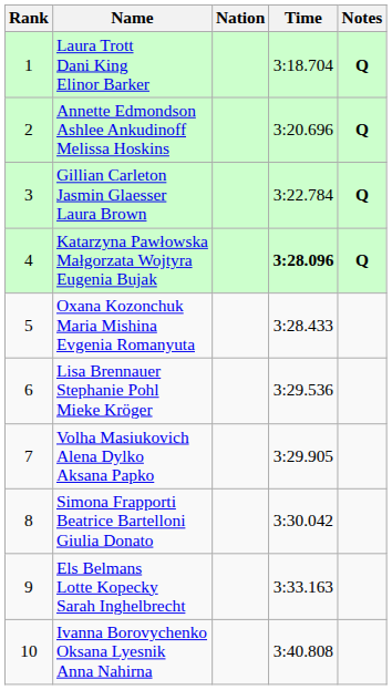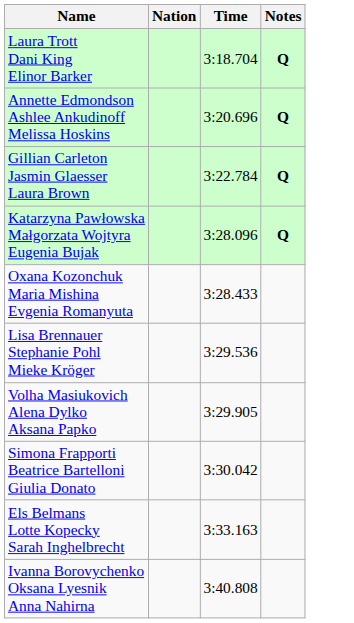 <table class="wikitable sortable" style="text-align:center">
 <tr>
-<th>Rank</th>
 <th>Name</th>
 <th>Nation</th>
 <th>Time</th>
 <th>Notes</th>
 </tr>
 <tr bgcolor=ccffcc>
-<td>1</td>
 <td align=left><a href='#'>Laura Trott</a><br><a href='#'>Dani King</a><br><a href='#'>Elinor Barker</a></td>
 <td align=left></td>
 <td>3:18.704</td>
 <td><strong>Q</strong></td>
 </tr>
 <tr bgcolor=ccffcc>
-<td>2</td>
 <td align=left><a href='#'>Annette Edmondson</a><br><a href='#'>Ashlee Ankudinoff</a><br><a href='#'>Melissa Hoskins</a></td>
 <td align=left></td>
 <td>3:20.696</td>
 <td><strong>Q</strong></td>
 </tr>
 <tr bgcolor=ccffcc>
-<td>3</td>
 <td align=left><a href='#'>Gillian Carleton</a><br><a href='#'>Jasmin Glaesser</a><br><a href='#'>Laura Brown</a></td>
 <td align=left></td>
 <td>3:22.784</td>
 <td><strong>Q</strong></td>
 </tr>
 <tr bgcolor=ccffcc>
-<td>4</td>
 <td align=left><a href='#'>Katarzyna Pawłowska</a><br><a href='#'>Małgorzata Wojtyra</a><br><a href='#'>Eugenia Bujak</a></td>
 <td align=left></td>
-<td><strong>3:28.096</strong></td>
+<td>3:28.096</td>
 <td><strong>Q</strong></td>
 </tr>
 <tr>
-<td>5</td>
 <td align=left><a href='#'>Oxana Kozonchuk</a><br><a href='#'>Maria Mishina</a><br><a href='#'>Evgenia Romanyuta</a></td>
 <td align=left></td>
 <td>3:28.433</td>
 <td></td>
 </tr>
 <tr>
-<td>6</td>
 <td align=left><a href='#'>Lisa Brennauer</a><br><a href='#'>Stephanie Pohl</a><br><a href='#'>Mieke Kröger</a></td>
 <td align=left></td>
 <td>3:29.536</td>
 <td></td>
 </tr>
 <tr>
-<td>7</td>
 <td align=left><a href='#'>Volha Masiukovich</a><br><a href='#'>Alena Dylko</a><br><a href='#'>Aksana Papko</a></td>
 <td align=left></td>
 <td>3:29.905</td>
 <td></td>
 </tr>
 <tr>
-<td>8</td>
 <td align=left><a href='#'>Simona Frapporti</a><br><a href='#'>Beatrice Bartelloni</a><br><a href='#'>Giulia Donato</a></td>
 <td align=left></td>
 <td>3:30.042</td>
 <td></td>
 </tr>
 <tr>
-<td>9</td>
 <td align=left><a href='#'>Els Belmans</a><br><a href='#'>Lotte Kopecky</a><br><a href='#'>Sarah Inghelbrecht</a></td>
 <td align=left></td>
 <td>3:33.163</td>
 <td></td>
 </tr>
 <tr>
-<td>10</td>
 <td align=left><a href='#'>Ivanna Borovychenko</a><br><a href='#'>Oksana Lyesnik</a><br><a href='#'>Anna Nahirna</a></td>
 <td align=left></td>
 <td>3:40.808</td>
 <td></td>
 </tr>
 </table>
